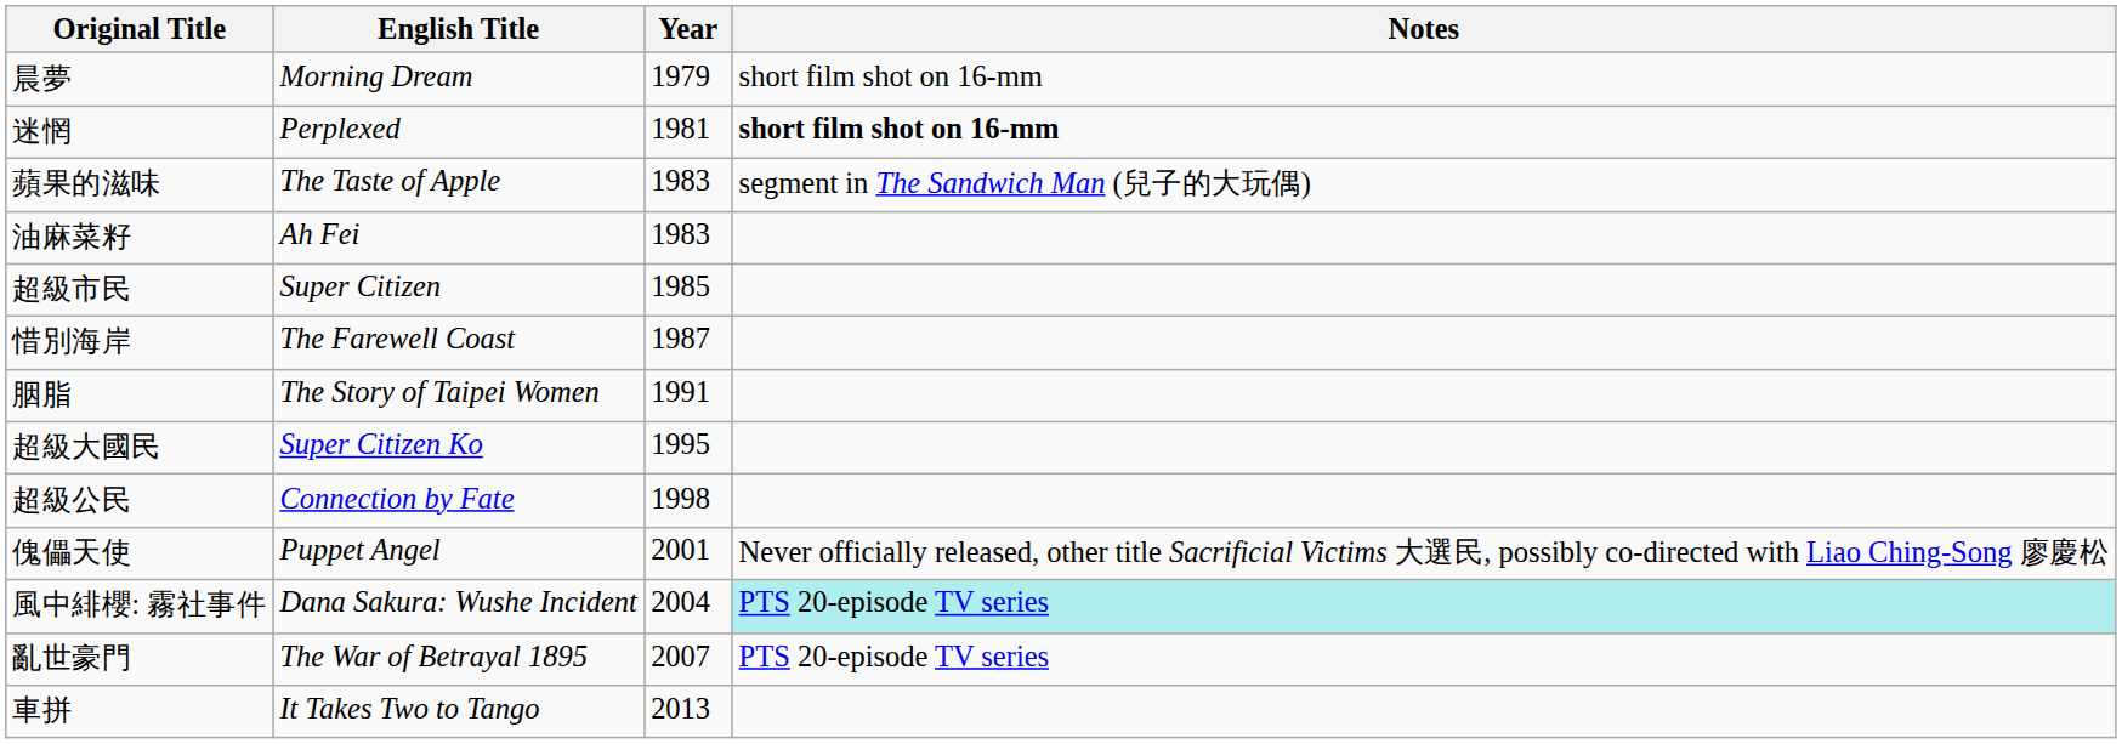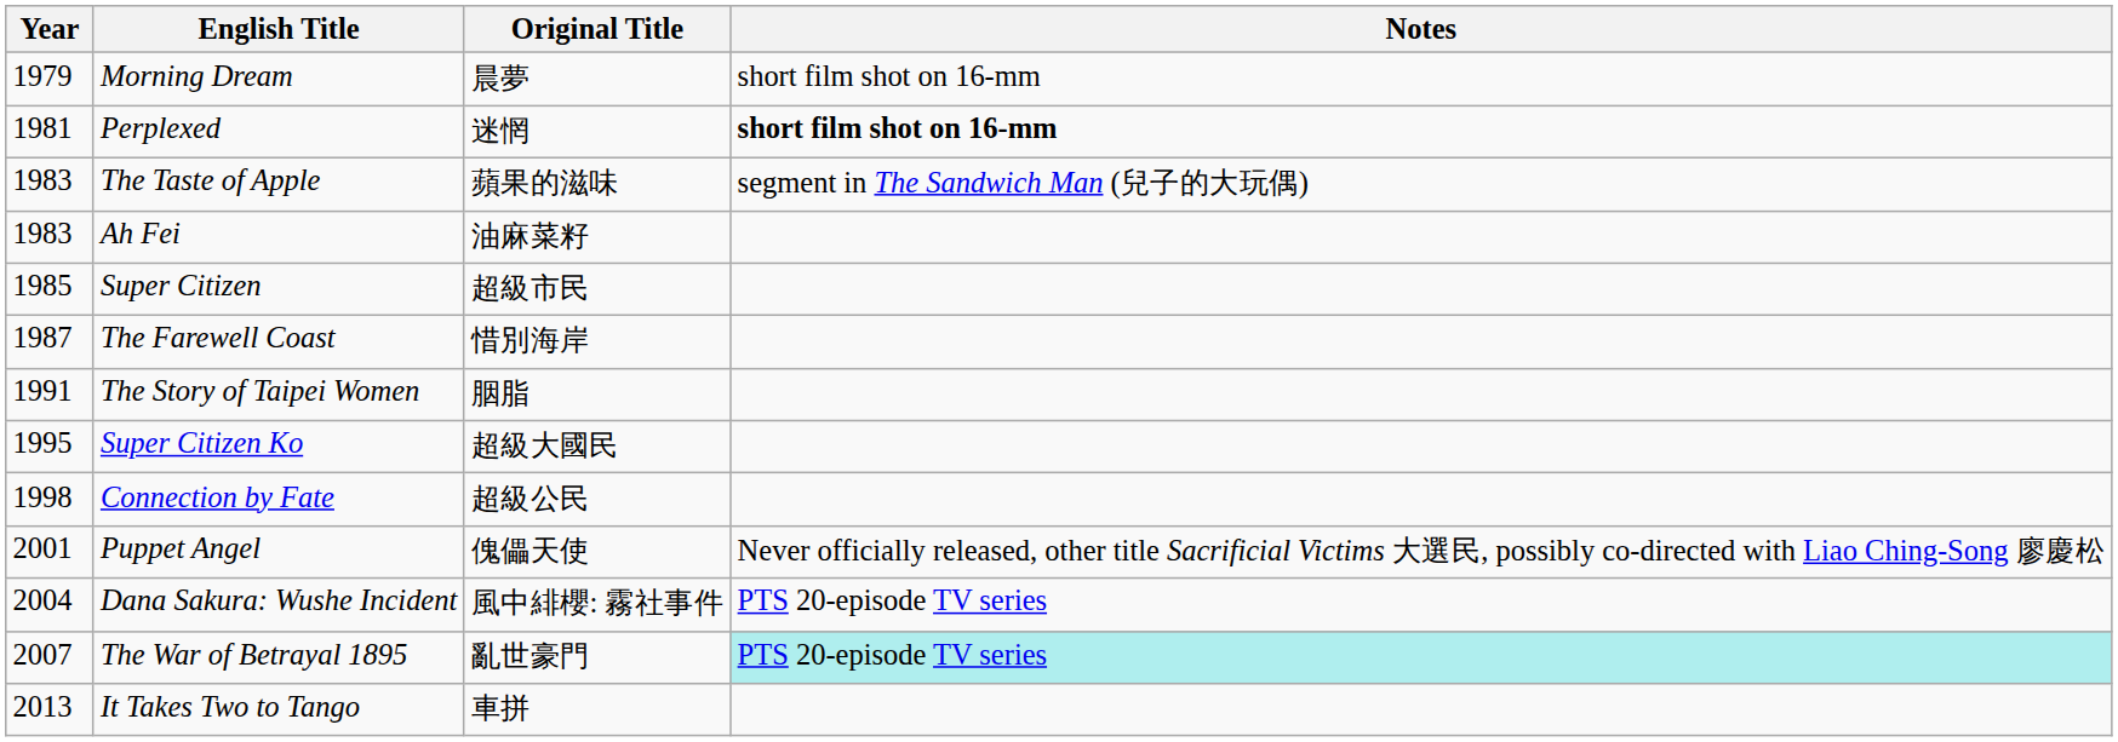 <table class="wikitable">
 <tr>
+<th align="left" valign="top" width="40">Year</th>
+<th align="left" valign="top">English Title</th>
 <th align="left" valign="top">Original Title</th>
-<th align="left" valign="top">English Title</th>
-<th align="left" valign="top" width="40">Year</th>
 <th align="left" valign="top">Notes</th>
 </tr>
 <tr>
+<td align="left" valign="top">1979</td>
+<td align="left" valign="top"><em>Morning Dream</em></td>
 <td align="left" valign="top">晨夢</td>
-<td align="left" valign="top"><em>Morning Dream</em></td>
-<td align="left" valign="top">1979</td>
 <td align="left" valign="top">short film shot on 16-mm</td>
 </tr>
 <tr>
+<td align="left" valign="top">1981</td>
+<td align="left" valign="top"><em>Perplexed</em></td>
 <td align="left" valign="top">迷惘</td>
-<td align="left" valign="top"><em>Perplexed</em></td>
-<td align="left" valign="top">1981</td>
 <td align="left" valign="top"><strong>short film shot on 16-mm</strong></td>
 </tr>
 <tr>
+<td align="left" valign="top">1983</td>
+<td align="left" valign="top"><em>The Taste of Apple</em></td>
 <td align="left" valign="top">蘋果的滋味</td>
-<td align="left" valign="top"><em>The Taste of Apple</em></td>
-<td align="left" valign="top">1983</td>
 <td align="left" valign="top">segment in <a href='#'><em>The Sandwich Man</em></a> (兒子的大玩偶)</td>
 </tr>
 <tr>
+<td align="left" valign="top">1983</td>
+<td align="left" valign="top"><em>Ah Fei</em></td>
 <td align="left" valign="top">油麻菜籽</td>
-<td align="left" valign="top"><em>Ah Fei</em></td>
-<td align="left" valign="top">1983</td>
 <td align="left" valign="top"></td>
 </tr>
 <tr>
+<td align="left" valign="top">1985</td>
+<td align="left" valign="top"><em>Super Citizen</em></td>
 <td align="left" valign="top">超級市民</td>
-<td align="left" valign="top"><em>Super Citizen</em></td>
-<td align="left" valign="top">1985</td>
 <td align="left" valign="top"></td>
 </tr>
 <tr>
+<td align="left" valign="top">1987</td>
+<td align="left" valign="top"><em>The Farewell Coast</em></td>
 <td align="left" valign="top">惜別海岸</td>
-<td align="left" valign="top"><em>The Farewell Coast</em></td>
-<td align="left" valign="top">1987</td>
 <td align="left" valign="top"></td>
 </tr>
 <tr>
+<td align="left" valign="top">1991</td>
+<td align="left" valign="top"><em>The Story of Taipei Women</em></td>
 <td align="left" valign="top">胭脂</td>
-<td align="left" valign="top"><em>The Story of Taipei Women</em></td>
-<td align="left" valign="top">1991</td>
 <td align="left" valign="top"></td>
 </tr>
 <tr>
+<td align="left" valign="top">1995</td>
+<td align="left" valign="top"><em><a href='#'>Super Citizen Ko</a></em></td>
 <td align="left" valign="top">超級大國民</td>
-<td align="left" valign="top"><em><a href='#'>Super Citizen Ko</a></em></td>
-<td align="left" valign="top">1995</td>
 <td align="left" valign="top"></td>
 </tr>
 <tr>
+<td align="left" valign="top">1998</td>
+<td align="left" valign="top"><em><a href='#'>Connection by Fate</a></em></td>
 <td align="left" valign="top">超級公民</td>
-<td align="left" valign="top"><em><a href='#'>Connection by Fate</a></em></td>
-<td align="left" valign="top">1998</td>
 <td align="left" valign="top"></td>
 </tr>
 <tr>
+<td align="left" valign="top">2001</td>
+<td align="left" valign="top"><em>Puppet Angel</em></td>
 <td align="left" valign="top">傀儡天使</td>
-<td align="left" valign="top"><em>Puppet Angel</em></td>
-<td align="left" valign="top">2001</td>
 <td align="left" valign="top">Never officially released, other title <em>Sacrificial Victims</em> 大選民, possibly co-directed with <a href='#'>Liao Ching-Song</a> 廖慶松</td>
 </tr>
 <tr>
+<td align="left" valign="top">2004</td>
+<td align="left" valign="top"><em>Dana Sakura: Wushe Incident</em></td>
 <td align="left" valign="top">風中緋櫻: 霧社事件</td>
-<td align="left" valign="top"><em>Dana Sakura: Wushe Incident</em></td>
-<td align="left" valign="top">2004</td>
+<td align="left" valign="top"><a href='#'>PTS</a> 20-episode <a href='#'>TV series</a></td>
+</tr>
+<tr>
+<td align="left" valign="top">2007</td>
+<td align="left" valign="top"><em>The War of Betrayal 1895</em></td>
+<td align="left" valign="top">亂世豪門</td>
 <td align="left" valign="top" style="background: paleturquoise;"><a href='#'>PTS</a> 20-episode <a href='#'>TV series</a></td>
 </tr>
 <tr>
-<td align="left" valign="top">亂世豪門</td>
-<td align="left" valign="top"><em>The War of Betrayal 1895</em></td>
-<td align="left" valign="top">2007</td>
-<td align="left" valign="top"><a href='#'>PTS</a> 20-episode <a href='#'>TV series</a></td>
-</tr>
-<tr>
+<td align="left" valign="top">2013</td>
+<td align="left" valign="top"><em>It Takes Two to Tango</em></td>
 <td align="left" valign="top">車拼</td>
-<td align="left" valign="top"><em>It Takes Two to Tango</em></td>
-<td align="left" valign="top">2013</td>
 <td align="left" valign="top"></td>
 </tr>
 </table>
